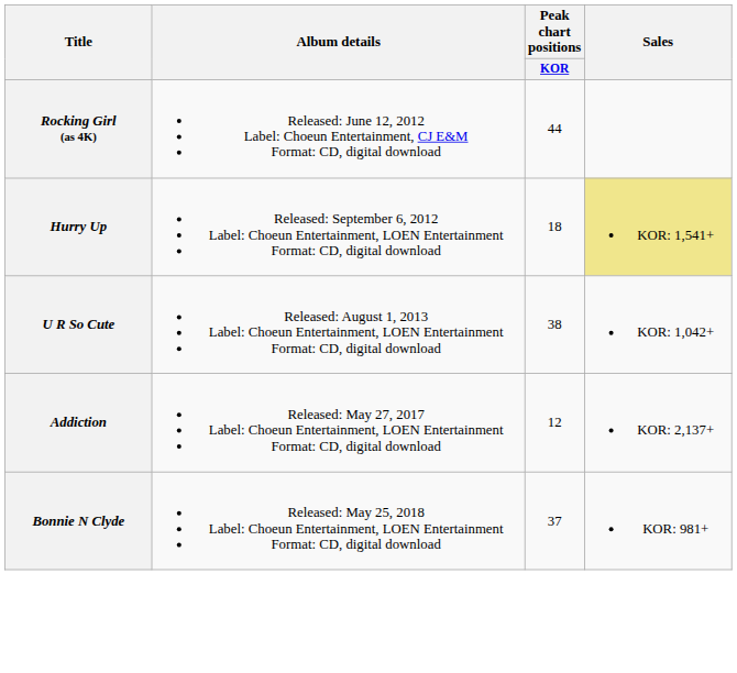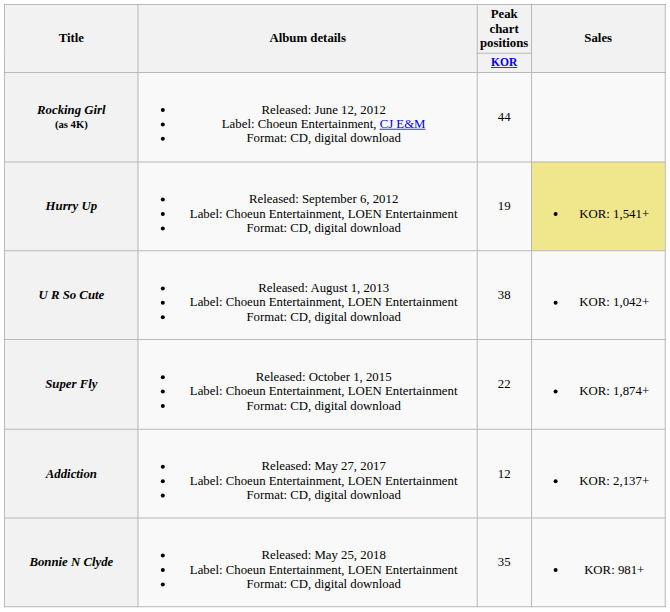 <table class="wikitable plainrowheaders" style="text-align:center;">
 <tr>
 <th scope="col" rowspan="2" style="width:10em;">Title</th>
 <th scope="col" rowspan="2" style="width:26em;">Album details</th>
 <th scope="col" colspan="1">Peak<br>chart<br>positions</th>
 <th scope="col" rowspan="2" style="width:10em;">Sales</th>
 </tr>
 <tr>
 <th style="width:3em;font-size:90%"><a href='#'>KOR</a><br></th>
 </tr>
 <tr>
 <th scope="row"><em>Rocking Girl</em><br><small>(as <strong>4K</strong>)</small></th>
 <td><br><ul><li>Released: June 12, 2012</li><li>Label: Choeun Entertainment, <a href='#'>CJ E&M</a></li><li>Format: CD, digital download</li></ul></td>
 <td>44</td>
 <td></td>
 </tr>
 <tr>
 <th scope="row"><em>Hurry Up</em></th>
 <td><br><ul><li>Released: September 6, 2012</li><li>Label: Choeun Entertainment, LOEN Entertainment</li><li>Format: CD, digital download</li></ul></td>
-<td>18</td>
+<td>19</td>
 <td style="background: khaki;"><br><ul><li>KOR: 1,541+</li></ul></td>
 </tr>
 <tr>
 <th scope="row"><em>U R So Cute</em></th>
 <td><br><ul><li>Released: August 1, 2013</li><li>Label: Choeun Entertainment, LOEN Entertainment</li><li>Format: CD, digital download</li></ul></td>
 <td>38</td>
 <td><br><ul><li>KOR: 1,042+</li></ul></td>
+</tr>
+<tr>
+<th scope="row"><em>Super Fly</em></th>
+<td><br><ul><li>Released: October 1, 2015</li><li>Label: Choeun Entertainment, LOEN Entertainment</li><li>Format: CD, digital download</li></ul></td>
+<td>22</td>
+<td><br><ul><li>KOR: 1,874+</li></ul></td>
 </tr>
 <tr>
 <th scope="row"><em>Addiction</em></th>
 <td><br><ul><li>Released: May 27, 2017</li><li>Label: Choeun Entertainment, LOEN Entertainment</li><li>Format: CD, digital download</li></ul></td>
 <td>12</td>
 <td><br><ul><li>KOR: 2,137+</li></ul></td>
 </tr>
 <tr>
 <th scope="row"><em>Bonnie N Clyde</em></th>
 <td><br><ul><li>Released: May 25, 2018</li><li>Label: Choeun Entertainment, LOEN Entertainment</li><li>Format: CD, digital download</li></ul></td>
-<td>37</td>
+<td>35</td>
 <td><br><ul><li>KOR: 981+</li></ul></td>
 </tr>
 </table>
